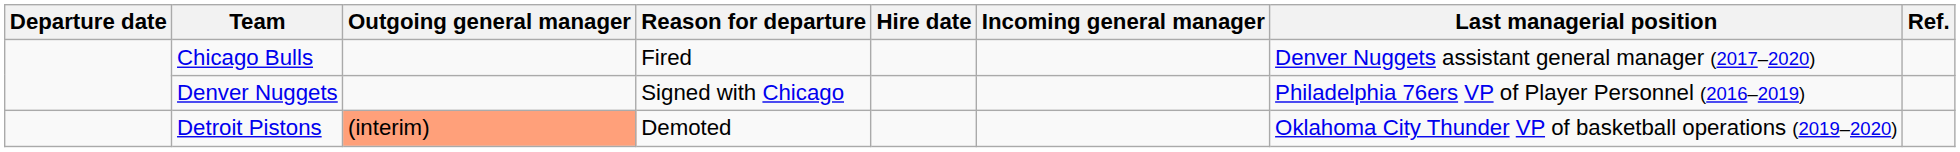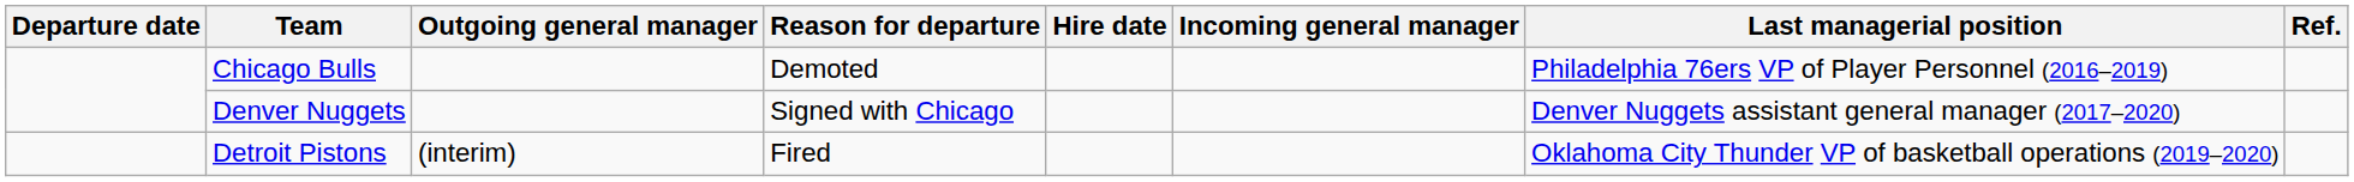 <table class="wikitable sortable">
 <tr>
 <th>Departure date</th>
 <th>Team</th>
 <th>Outgoing general manager</th>
 <th>Reason for departure</th>
 <th>Hire date</th>
 <th>Incoming general manager</th>
 <th class="unsortable">Last managerial position</th>
 <th class="unsortable">Ref.</th>
 </tr>
 <tr>
 <td rowspan = 2 align=center></td>
 <td><a href='#'>Chicago Bulls</a></td>
 <td></td>
-<td>Fired</td>
+<td>Demoted</td>
 <td></td>
 <td></td>
-<td><a href='#'>Denver Nuggets</a> assistant general manager <small>(<a href='#'>2017</a>–<a href='#'>2020</a>)</small></td>
+<td><a href='#'>Philadelphia 76ers</a> <a href='#'>VP</a> of Player Personnel <small>(<a href='#'>2016</a>–<a href='#'>2019</a>)</small></td>
 <td></td>
 </tr>
 <tr>
 <td><a href='#'>Denver Nuggets</a></td>
 <td></td>
 <td>Signed with <a href='#'>Chicago</a></td>
 <td></td>
 <td></td>
-<td><a href='#'>Philadelphia 76ers</a> <a href='#'>VP</a> of Player Personnel <small>(<a href='#'>2016</a>–<a href='#'>2019</a>)</small></td>
+<td><a href='#'>Denver Nuggets</a> assistant general manager <small>(<a href='#'>2017</a>–<a href='#'>2020</a>)</small></td>
 <td></td>
 </tr>
 <tr>
 <td align=center></td>
 <td><a href='#'>Detroit Pistons</a></td>
-<td style="background: lightsalmon;"> (interim)</td>
-<td>Demoted</td>
+<td> (interim)</td>
+<td>Fired</td>
 <td></td>
 <td></td>
 <td><a href='#'>Oklahoma City Thunder</a> <a href='#'>VP</a> of basketball operations <small>(<a href='#'>2019</a>–<a href='#'>2020</a>)</small></td>
 <td></td>
 </tr>
 </table>
